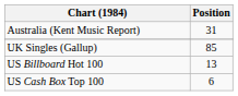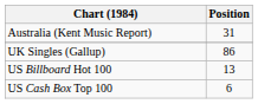 <table class="wikitable sortable">
 <tr>
 <th style="width: 200pt;">Chart (1984)</th>
 <th style="width: 40pt;">Position</th>
 </tr>
 <tr>
 <td>Australia (Kent Music Report)</td>
 <td align="center">31</td>
 </tr>
 <tr>
 </tr>
 <tr>
 <td>UK Singles (Gallup)</td>
-<td align="center">85</td>
+<td align="center">86</td>
 </tr>
 <tr>
 <td>US <em>Billboard</em> Hot 100</td>
 <td align="center">13</td>
 </tr>
 <tr>
 <td>US <em>Cash Box</em> Top 100</td>
 <td align="center">6</td>
 </tr>
 </table>
